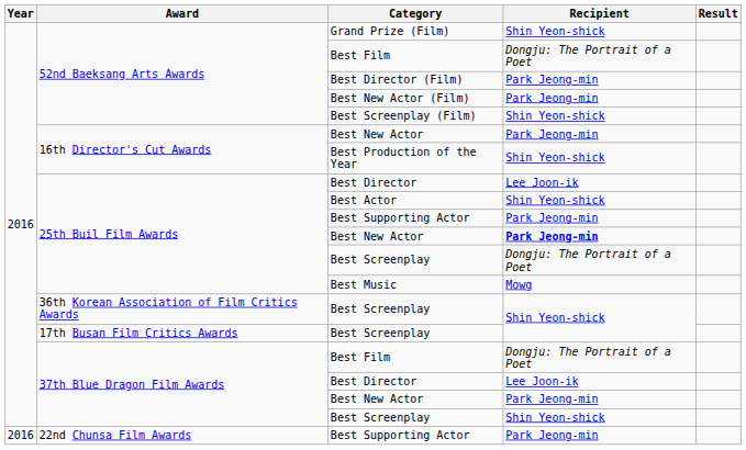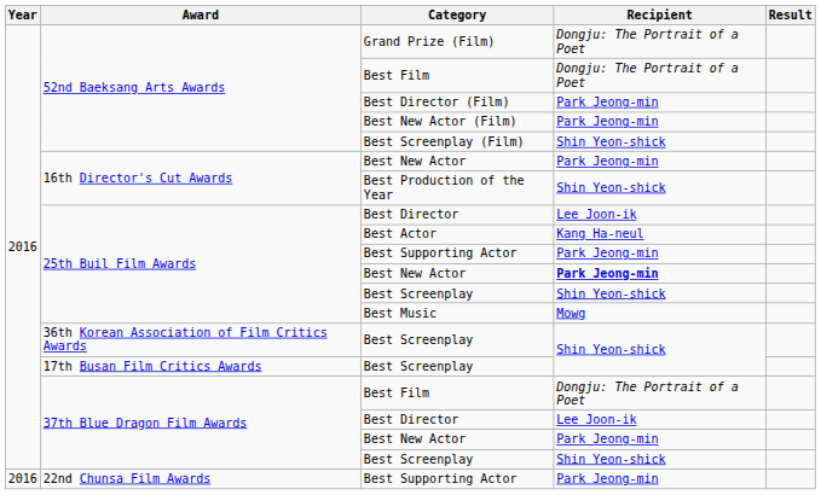 <table class="wikitable sortable">
 <tr>
 <th>Year</th>
 <th>Award</th>
 <th>Category</th>
 <th>Recipient</th>
 <th>Result</th>
 </tr>
 <tr>
 <td rowspan="19">2016</td>
 <td rowspan=5><a href='#'>52nd Baeksang Arts Awards</a></td>
 <td>Grand Prize (Film)</td>
-<td><a href='#'>Shin Yeon-shick</a></td>
+<td><em>Dongju: The Portrait of a Poet</em></td>
 <td></td>
 </tr>
 <tr>
 <td>Best Film</td>
 <td><em>Dongju: The Portrait of a Poet</em></td>
 <td></td>
 </tr>
 <tr>
 <td>Best Director (Film)</td>
 <td><a href='#'>Park Jeong-min</a></td>
 <td></td>
 </tr>
 <tr>
 <td>Best New Actor (Film)</td>
 <td><a href='#'>Park Jeong-min</a></td>
 <td></td>
 </tr>
 <tr>
 <td>Best Screenplay (Film)</td>
 <td><a href='#'>Shin Yeon-shick</a></td>
 <td></td>
 </tr>
 <tr>
 <td rowspan=2>16th <a href='#'>Director's Cut Awards</a></td>
 <td>Best New Actor</td>
 <td><a href='#'>Park Jeong-min</a></td>
 <td></td>
 </tr>
 <tr>
 <td>Best Production of the Year</td>
 <td><a href='#'>Shin Yeon-shick</a></td>
 <td></td>
 </tr>
 <tr>
 <td rowspan=6><a href='#'>25th Buil Film Awards</a></td>
 <td>Best Director</td>
 <td><a href='#'>Lee Joon-ik</a></td>
 <td></td>
 </tr>
 <tr>
 <td>Best Actor</td>
-<td><a href='#'>Shin Yeon-shick</a></td>
+<td><a href='#'>Kang Ha-neul</a></td>
 <td></td>
 </tr>
 <tr>
 <td>Best Supporting Actor</td>
 <td><a href='#'>Park Jeong-min</a></td>
 <td></td>
 </tr>
 <tr>
 <td>Best New Actor</td>
 <td><strong><a href='#'>Park Jeong-min</a></strong></td>
 <td></td>
 </tr>
 <tr>
 <td>Best Screenplay</td>
-<td><em>Dongju: The Portrait of a Poet</em></td>
+<td><a href='#'>Shin Yeon-shick</a></td>
 <td></td>
 </tr>
 <tr>
 <td>Best Music</td>
 <td><a href='#'>Mowg</a></td>
 <td></td>
 </tr>
 <tr>
 <td>36th <a href='#'>Korean Association of Film Critics Awards</a></td>
 <td>Best Screenplay</td>
 <td rowspan=2><a href='#'>Shin Yeon-shick</a></td>
 <td></td>
 </tr>
 <tr>
 <td>17th <a href='#'>Busan Film Critics Awards</a></td>
 <td>Best Screenplay</td>
 <td></td>
 </tr>
 <tr>
 <td rowspan="4"><a href='#'>37th Blue Dragon Film Awards</a></td>
 <td>Best Film</td>
 <td><em>Dongju: The Portrait of a Poet</em></td>
 <td></td>
 </tr>
 <tr>
 <td>Best Director</td>
 <td><a href='#'>Lee Joon-ik</a></td>
 <td></td>
 </tr>
 <tr>
 <td>Best New Actor</td>
 <td><a href='#'>Park Jeong-min</a></td>
 <td></td>
 </tr>
 <tr>
 <td>Best Screenplay</td>
 <td><a href='#'>Shin Yeon-shick</a></td>
 <td></td>
 </tr>
 <tr>
 <td>2016</td>
 <td>22nd <a href='#'>Chunsa Film Awards</a></td>
 <td>Best Supporting Actor</td>
 <td><a href='#'>Park Jeong-min</a></td>
 <td></td>
 </tr>
 </table>
